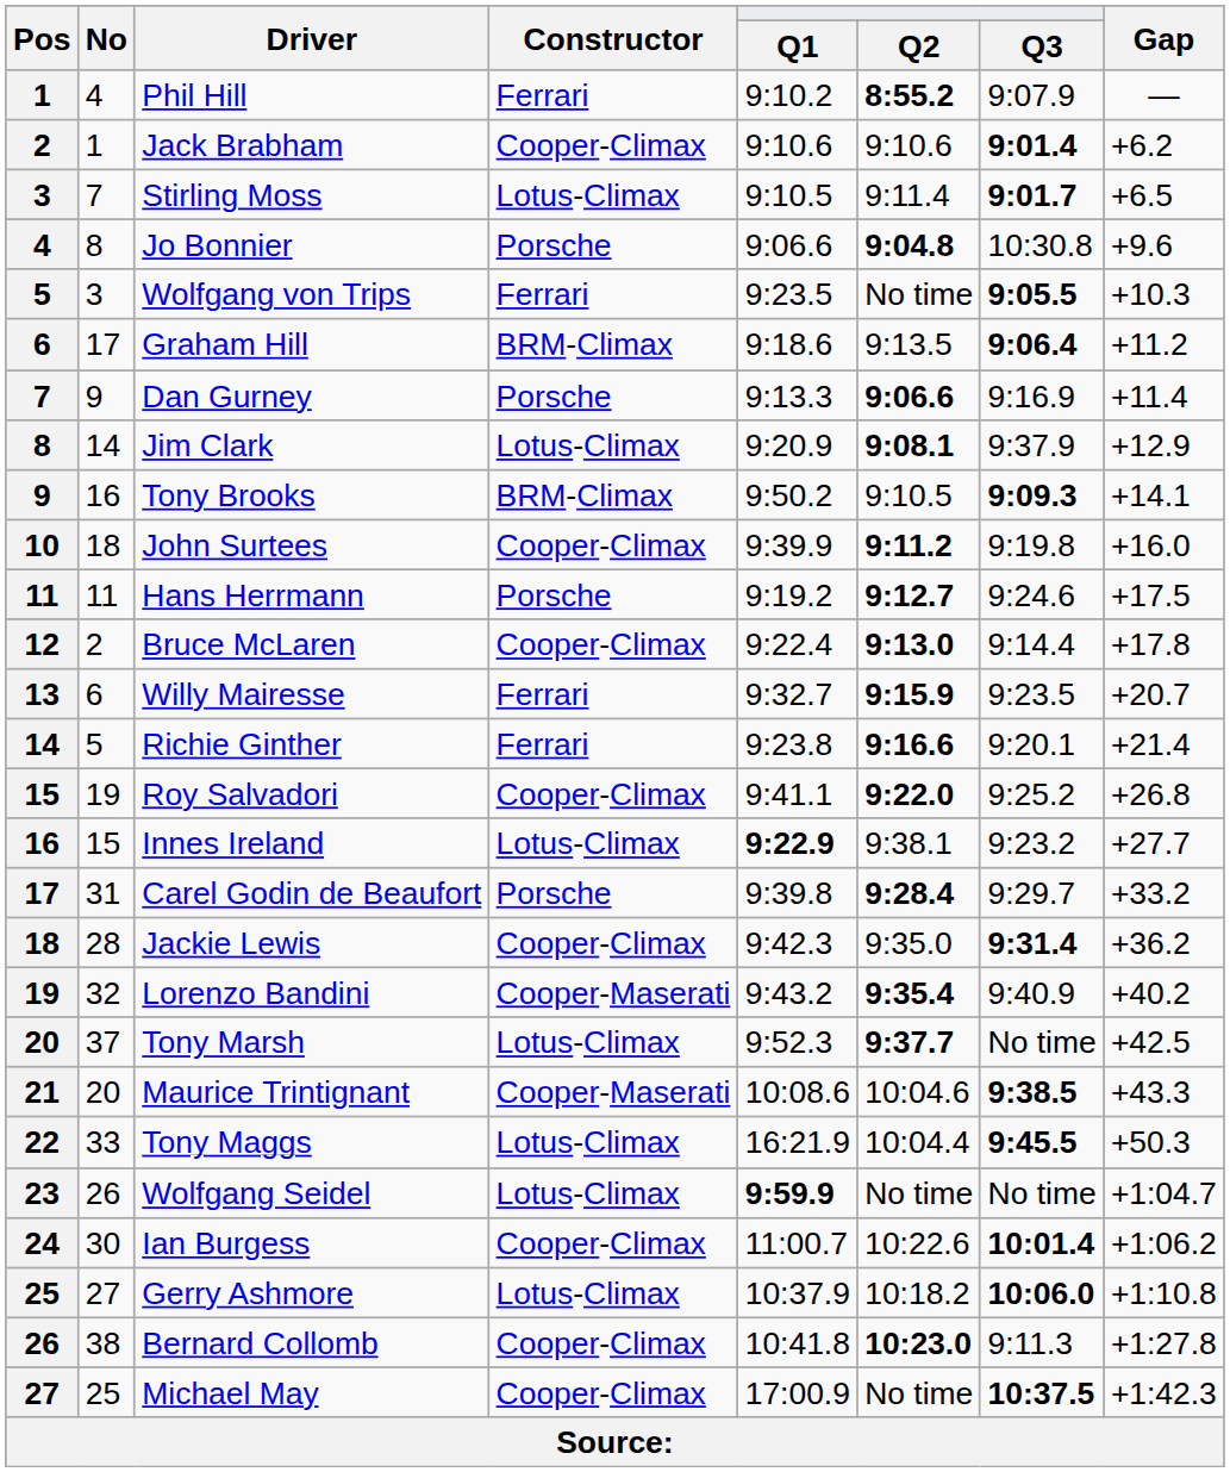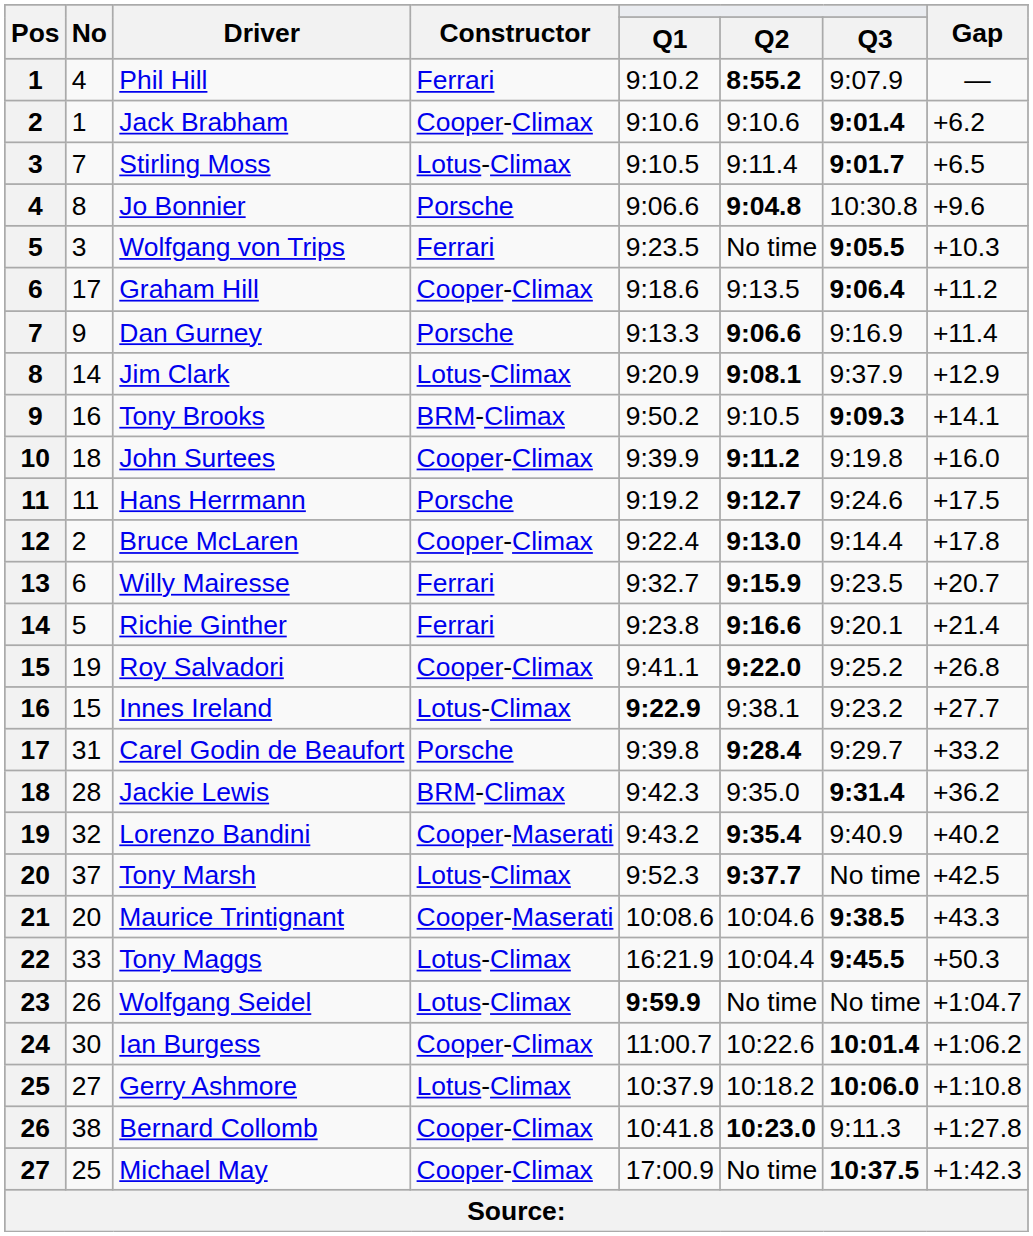 <table class="wikitable sortable" style="font-size: 95%;">
 <tr>
 <th rowspan="2">Pos</th>
 <th rowspan="2">No</th>
 <th rowspan="2">Driver</th>
 <th rowspan="2">Constructor</th>
 <th colspan="3" style="background:#eaecf0; text-align:center;"></th>
 <th rowspan="2">Gap</th>
 </tr>
 <tr>
 <th>Q1</th>
 <th>Q2</th>
 <th>Q3</th>
 </tr>
 <tr>
 <th>1</th>
 <td>4</td>
 <td> <a href='#'>Phil Hill</a></td>
 <td><a href='#'>Ferrari</a></td>
 <td>9:10.2</td>
 <td><strong>8:55.2</strong></td>
 <td>9:07.9</td>
 <td align="center">—</td>
 </tr>
 <tr>
 <th>2</th>
 <td>1</td>
 <td> <a href='#'>Jack Brabham</a></td>
 <td><a href='#'>Cooper</a>-<a href='#'>Climax</a></td>
 <td>9:10.6</td>
 <td>9:10.6</td>
 <td><strong>9:01.4</strong></td>
 <td>+6.2</td>
 </tr>
 <tr>
 <th>3</th>
 <td>7</td>
 <td> <a href='#'>Stirling Moss</a></td>
 <td><a href='#'>Lotus</a>-<a href='#'>Climax</a></td>
 <td>9:10.5</td>
 <td>9:11.4</td>
 <td><strong>9:01.7</strong></td>
 <td>+6.5</td>
 </tr>
 <tr>
 <th>4</th>
 <td>8</td>
 <td> <a href='#'>Jo Bonnier</a></td>
 <td><a href='#'>Porsche</a></td>
 <td>9:06.6</td>
 <td><strong>9:04.8</strong></td>
 <td>10:30.8</td>
 <td>+9.6</td>
 </tr>
 <tr>
 <th>5</th>
 <td>3</td>
 <td> <a href='#'>Wolfgang von Trips</a></td>
 <td><a href='#'>Ferrari</a></td>
 <td>9:23.5</td>
 <td>No time</td>
 <td><strong>9:05.5</strong></td>
 <td>+10.3</td>
 </tr>
 <tr>
 <th>6</th>
 <td>17</td>
 <td> <a href='#'>Graham Hill</a></td>
-<td><a href='#'>BRM</a>-<a href='#'>Climax</a></td>
+<td><a href='#'>Cooper</a>-<a href='#'>Climax</a></td>
 <td>9:18.6</td>
 <td>9:13.5</td>
 <td><strong>9:06.4</strong></td>
 <td>+11.2</td>
 </tr>
 <tr>
 <th>7</th>
 <td>9</td>
 <td> <a href='#'>Dan Gurney</a></td>
 <td><a href='#'>Porsche</a></td>
 <td>9:13.3</td>
 <td><strong>9:06.6</strong></td>
 <td>9:16.9</td>
 <td>+11.4</td>
 </tr>
 <tr>
 <th>8</th>
 <td>14</td>
 <td> <a href='#'>Jim Clark</a></td>
 <td><a href='#'>Lotus</a>-<a href='#'>Climax</a></td>
 <td>9:20.9</td>
 <td><strong>9:08.1</strong></td>
 <td>9:37.9</td>
 <td>+12.9</td>
 </tr>
 <tr>
 <th>9</th>
 <td>16</td>
 <td> <a href='#'>Tony Brooks</a></td>
 <td><a href='#'>BRM</a>-<a href='#'>Climax</a></td>
 <td>9:50.2</td>
 <td>9:10.5</td>
 <td><strong>9:09.3</strong></td>
 <td>+14.1</td>
 </tr>
 <tr>
 <th>10</th>
 <td>18</td>
 <td> <a href='#'>John Surtees</a></td>
 <td><a href='#'>Cooper</a>-<a href='#'>Climax</a></td>
 <td>9:39.9</td>
 <td><strong>9:11.2</strong></td>
 <td>9:19.8</td>
 <td>+16.0</td>
 </tr>
 <tr>
 <th>11</th>
 <td>11</td>
 <td> <a href='#'>Hans Herrmann</a></td>
 <td><a href='#'>Porsche</a></td>
 <td>9:19.2</td>
 <td><strong>9:12.7</strong></td>
 <td>9:24.6</td>
 <td>+17.5</td>
 </tr>
 <tr>
 <th>12</th>
 <td>2</td>
 <td> <a href='#'>Bruce McLaren</a></td>
 <td><a href='#'>Cooper</a>-<a href='#'>Climax</a></td>
 <td>9:22.4</td>
 <td><strong>9:13.0</strong></td>
 <td>9:14.4</td>
 <td>+17.8</td>
 </tr>
 <tr>
 <th>13</th>
 <td>6</td>
 <td> <a href='#'>Willy Mairesse</a></td>
 <td><a href='#'>Ferrari</a></td>
 <td>9:32.7</td>
 <td><strong>9:15.9</strong></td>
 <td>9:23.5</td>
 <td>+20.7</td>
 </tr>
 <tr>
 <th>14</th>
 <td>5</td>
 <td> <a href='#'>Richie Ginther</a></td>
 <td><a href='#'>Ferrari</a></td>
 <td>9:23.8</td>
 <td><strong>9:16.6</strong></td>
 <td>9:20.1</td>
 <td>+21.4</td>
 </tr>
 <tr>
 <th>15</th>
 <td>19</td>
 <td> <a href='#'>Roy Salvadori</a></td>
 <td><a href='#'>Cooper</a>-<a href='#'>Climax</a></td>
 <td>9:41.1</td>
 <td><strong>9:22.0</strong></td>
 <td>9:25.2</td>
 <td>+26.8</td>
 </tr>
 <tr>
 <th>16</th>
 <td>15</td>
 <td> <a href='#'>Innes Ireland</a></td>
 <td><a href='#'>Lotus</a>-<a href='#'>Climax</a></td>
 <td><strong>9:22.9</strong></td>
 <td>9:38.1</td>
 <td>9:23.2</td>
 <td>+27.7</td>
 </tr>
 <tr>
 <th>17</th>
 <td>31</td>
 <td> <a href='#'>Carel Godin de Beaufort</a></td>
 <td><a href='#'>Porsche</a></td>
 <td>9:39.8</td>
 <td><strong>9:28.4</strong></td>
 <td>9:29.7</td>
 <td>+33.2</td>
 </tr>
 <tr>
 <th>18</th>
 <td>28</td>
 <td> <a href='#'>Jackie Lewis</a></td>
-<td><a href='#'>Cooper</a>-<a href='#'>Climax</a></td>
+<td><a href='#'>BRM</a>-<a href='#'>Climax</a></td>
 <td>9:42.3</td>
 <td>9:35.0</td>
 <td><strong>9:31.4</strong></td>
 <td>+36.2</td>
 </tr>
 <tr>
 <th>19</th>
 <td>32</td>
 <td> <a href='#'>Lorenzo Bandini</a></td>
 <td><a href='#'>Cooper</a>-<a href='#'>Maserati</a></td>
 <td>9:43.2</td>
 <td><strong>9:35.4</strong></td>
 <td>9:40.9</td>
 <td>+40.2</td>
 </tr>
 <tr>
 <th>20</th>
 <td>37</td>
 <td> <a href='#'>Tony Marsh</a></td>
 <td><a href='#'>Lotus</a>-<a href='#'>Climax</a></td>
 <td>9:52.3</td>
 <td><strong>9:37.7</strong></td>
 <td>No time</td>
 <td>+42.5</td>
 </tr>
 <tr>
 <th>21</th>
 <td>20</td>
 <td> <a href='#'>Maurice Trintignant</a></td>
 <td><a href='#'>Cooper</a>-<a href='#'>Maserati</a></td>
 <td>10:08.6</td>
 <td>10:04.6</td>
 <td><strong>9:38.5</strong></td>
 <td>+43.3</td>
 </tr>
 <tr>
 <th>22</th>
 <td>33</td>
 <td> <a href='#'>Tony Maggs</a></td>
 <td><a href='#'>Lotus</a>-<a href='#'>Climax</a></td>
 <td>16:21.9</td>
 <td>10:04.4</td>
 <td><strong>9:45.5</strong></td>
 <td>+50.3</td>
 </tr>
 <tr>
 <th>23</th>
 <td>26</td>
 <td> <a href='#'>Wolfgang Seidel</a></td>
 <td><a href='#'>Lotus</a>-<a href='#'>Climax</a></td>
 <td><strong>9:59.9</strong></td>
 <td>No time</td>
 <td>No time</td>
 <td>+1:04.7</td>
 </tr>
 <tr>
 <th>24</th>
 <td>30</td>
 <td> <a href='#'>Ian Burgess</a></td>
 <td><a href='#'>Cooper</a>-<a href='#'>Climax</a></td>
 <td>11:00.7</td>
 <td>10:22.6</td>
 <td><strong>10:01.4</strong></td>
 <td>+1:06.2</td>
 </tr>
 <tr>
 <th>25</th>
 <td>27</td>
 <td> <a href='#'>Gerry Ashmore</a></td>
 <td><a href='#'>Lotus</a>-<a href='#'>Climax</a></td>
 <td>10:37.9</td>
 <td>10:18.2</td>
 <td><strong>10:06.0</strong></td>
 <td>+1:10.8</td>
 </tr>
 <tr>
 <th>26</th>
 <td>38</td>
 <td> <a href='#'>Bernard Collomb</a></td>
 <td><a href='#'>Cooper</a>-<a href='#'>Climax</a></td>
 <td>10:41.8</td>
 <td><strong>10:23.0</strong></td>
 <td>9:11.3</td>
 <td>+1:27.8</td>
 </tr>
 <tr>
 <th>27</th>
 <td>25</td>
 <td> <a href='#'>Michael May</a></td>
 <td><a href='#'>Cooper</a>-<a href='#'>Climax</a></td>
 <td>17:00.9</td>
 <td>No time</td>
 <td><strong>10:37.5</strong></td>
 <td>+1:42.3</td>
 </tr>
 <tr>
 <th colspan="8">Source:</th>
 </tr>
 </table>
